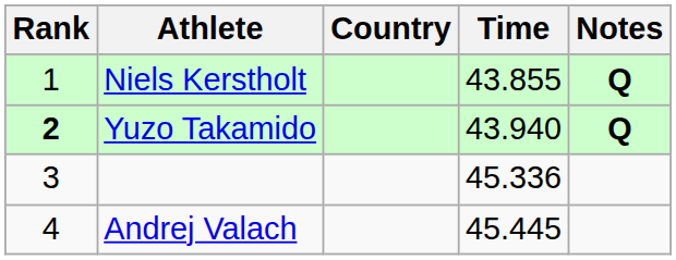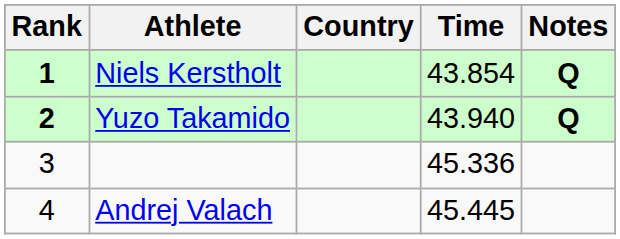 <table class="wikitable sortable" style="text-align:center">
 <tr>
 <th>Rank</th>
 <th>Athlete</th>
 <th>Country</th>
 <th>Time</th>
 <th>Notes</th>
 </tr>
 <tr bgcolor="#ccffcc">
-<td>1</td>
+<td><strong>1</strong></td>
 <td align=left><a href='#'>Niels Kerstholt</a></td>
 <td align=left></td>
-<td>43.855</td>
+<td>43.854</td>
 <td><strong>Q</strong></td>
 </tr>
 <tr bgcolor="#ccffcc">
 <td><strong>2</strong></td>
 <td align=left><a href='#'>Yuzo Takamido</a></td>
 <td align=left></td>
 <td>43.940</td>
 <td><strong>Q</strong></td>
 </tr>
 <tr>
 <td>3</td>
 <td align=left></td>
 <td align=left></td>
 <td>45.336</td>
 <td></td>
 </tr>
 <tr>
 <td>4</td>
 <td align=left><a href='#'>Andrej Valach</a></td>
 <td align=left></td>
 <td>45.445</td>
 <td></td>
 </tr>
 </table>
